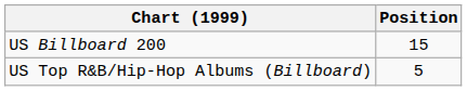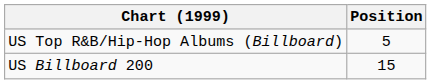 <table class="wikitable sortable">
 <tr>
 <th>Chart (1999)</th>
 <th>Position</th>
 </tr>
 <tr>
+<td>US Top R&B/Hip-Hop Albums (<em>Billboard</em>)</td>
+<td style="text-align:center;">5</td>
+</tr>
+<tr>
 <td>US <em>Billboard</em> 200</td>
 <td style="text-align:center;">15</td>
 </tr>
-<tr>
-<td>US Top R&B/Hip-Hop Albums (<em>Billboard</em>)</td>
-<td style="text-align:center;">5</td>
-</tr>
 </table>
